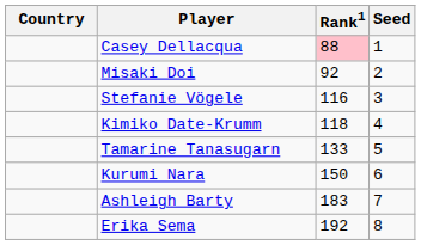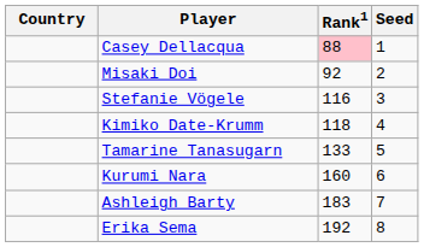 <table class="sortable wikitable">
 <tr>
 <th width="70">Country</th>
 <th width="175">Player</th>
 <th>Rank<sup>1</sup></th>
 <th>Seed</th>
 </tr>
 <tr>
 <td></td>
 <td><a href='#'>Casey Dellacqua</a></td>
 <td style="background: pink;">88</td>
 <td>1</td>
 </tr>
 <tr>
 <td></td>
 <td><a href='#'>Misaki Doi</a></td>
 <td>92</td>
 <td>2</td>
 </tr>
 <tr>
 <td></td>
 <td><a href='#'>Stefanie Vögele</a></td>
 <td>116</td>
 <td>3</td>
 </tr>
 <tr>
 <td></td>
 <td><a href='#'>Kimiko Date-Krumm</a></td>
 <td>118</td>
 <td>4</td>
 </tr>
 <tr>
 <td></td>
 <td><a href='#'>Tamarine Tanasugarn</a></td>
 <td>133</td>
 <td>5</td>
 </tr>
 <tr>
 <td></td>
 <td><a href='#'>Kurumi Nara</a></td>
-<td>150</td>
+<td>160</td>
 <td>6</td>
 </tr>
 <tr>
 <td></td>
 <td><a href='#'>Ashleigh Barty</a></td>
 <td>183</td>
 <td>7</td>
 </tr>
 <tr>
 <td></td>
 <td><a href='#'>Erika Sema</a></td>
 <td>192</td>
 <td>8</td>
 </tr>
 </table>
